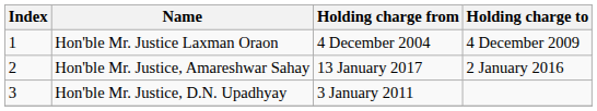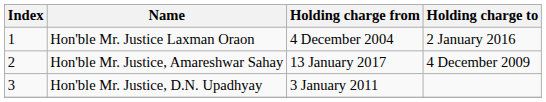 <table class="wikitable">
 <tr>
 <th>Index</th>
 <th>Name</th>
 <th>Holding charge from</th>
 <th>Holding charge to</th>
 </tr>
 <tr>
 <td>1</td>
 <td>Hon'ble Mr. Justice Laxman Oraon </td>
 <td>4 December 2004 </td>
-<td>4 December 2009 </td>
+<td>2 January 2016</td>
 </tr>
 <tr>
 <td>2</td>
 <td>Hon'ble Mr. Justice, Amareshwar Sahay</td>
 <td>13 January 2017 </td>
-<td>2 January 2016</td>
+<td>4 December 2009 </td>
 </tr>
 <tr>
 <td>3</td>
 <td>Hon'ble Mr. Justice, D.N. Upadhyay </td>
 <td>3 January 2011 </td>
 <td></td>
 </tr>
 <tr>
 </tr>
 </table>
